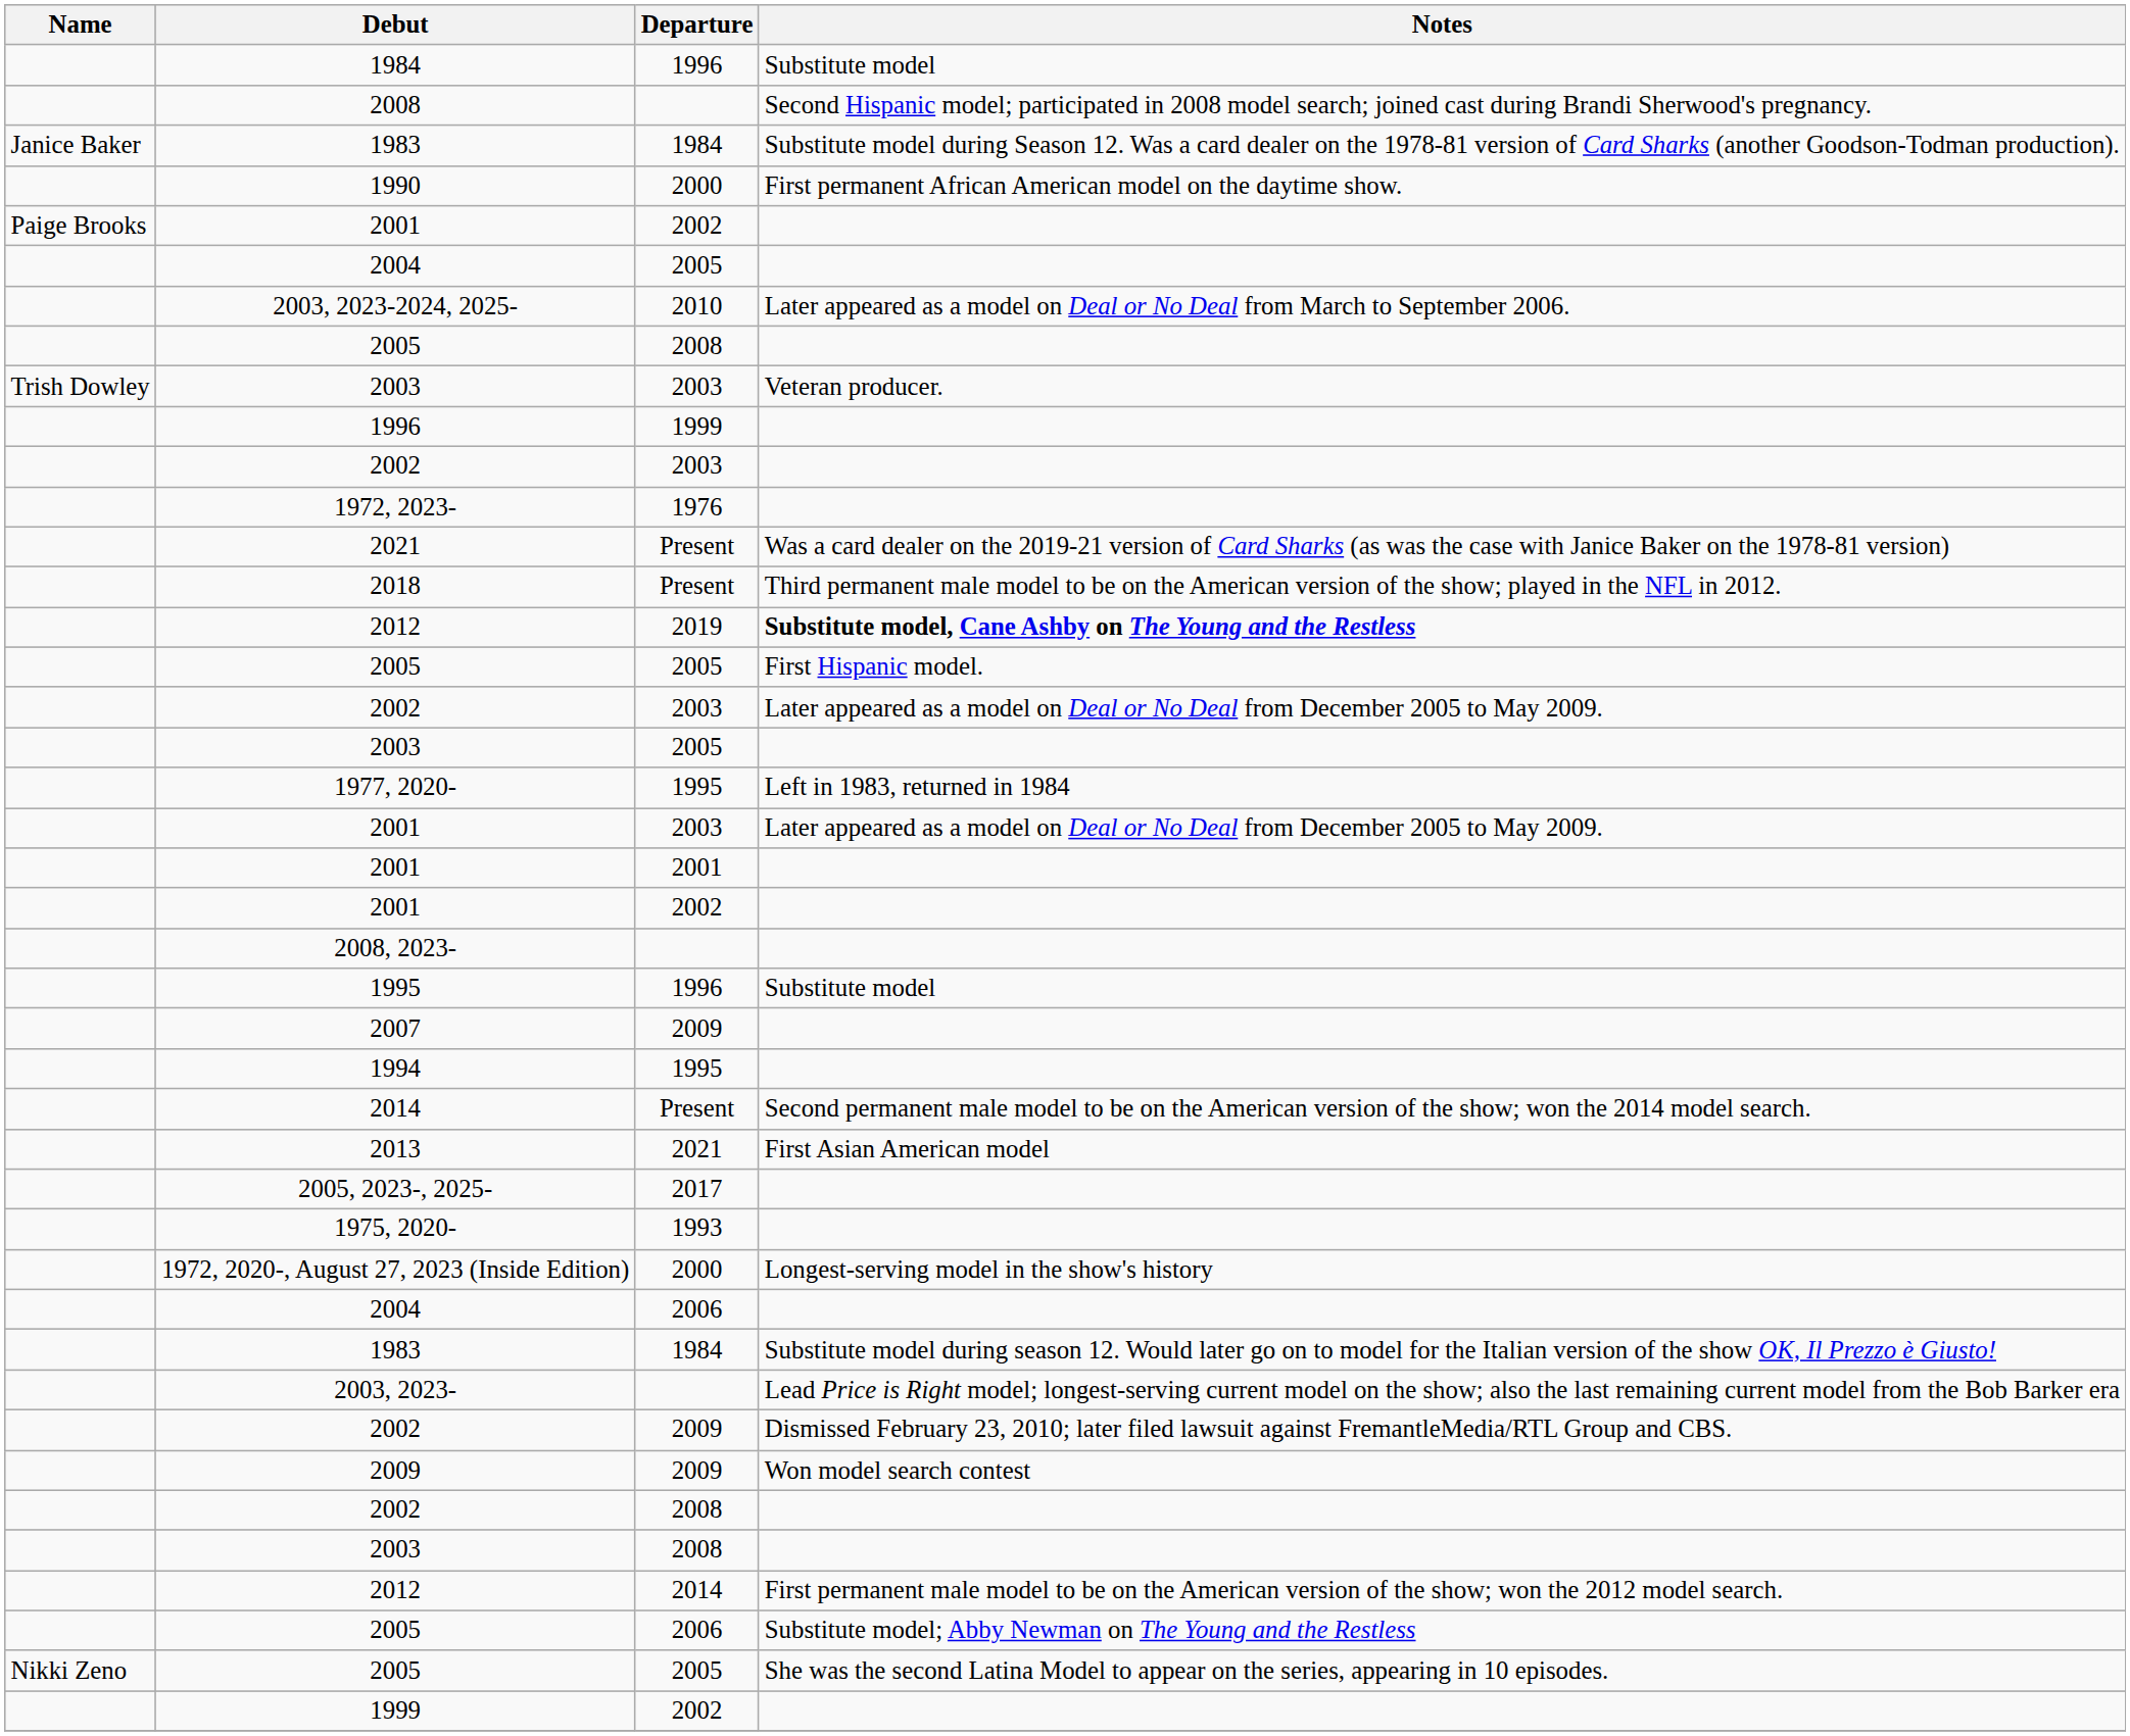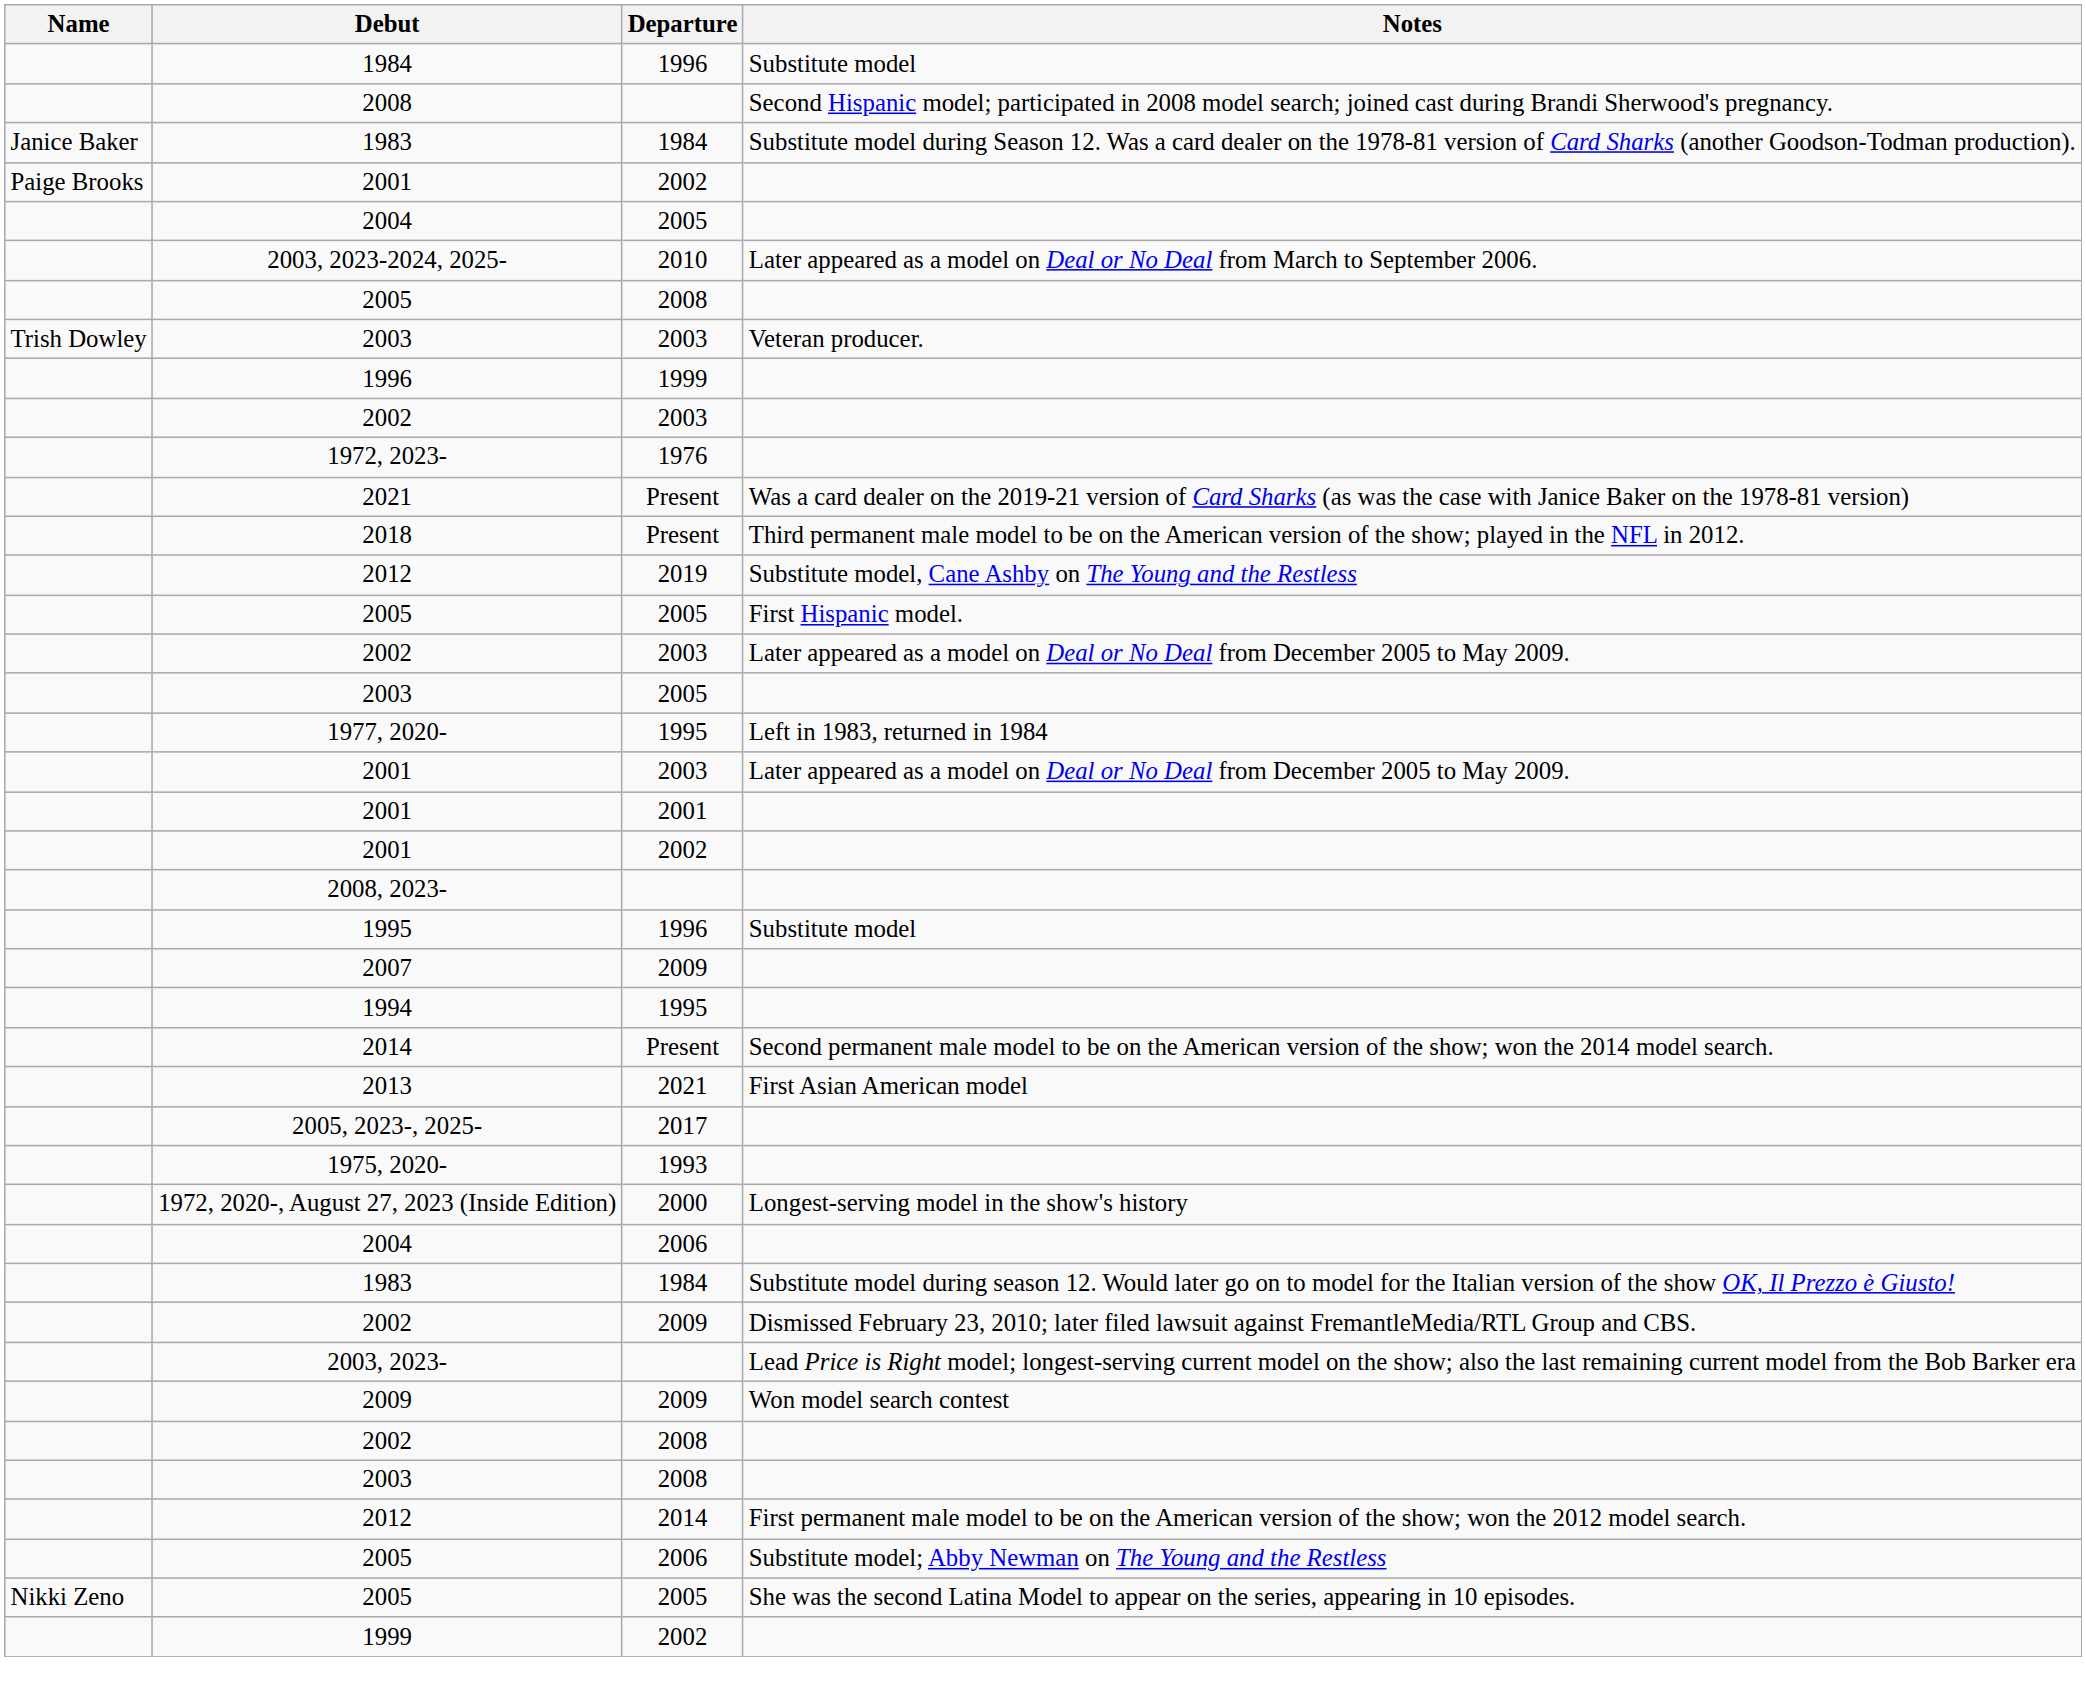 <table class="wikitable sortable" style="white-space:nowrap;">
 <tr>
 <th>Name</th>
 <th>Debut</th>
 <th>Departure</th>
 <th class="unsortable">Notes</th>
 </tr>
 <tr>
 <td></td>
 <td style="text-align:center;">1984</td>
 <td style="text-align:center;">1996</td>
 <td>Substitute model</td>
 </tr>
 <tr>
 <td></td>
 <td style="text-align:center;">2008</td>
 <td style="text-align:center;"></td>
 <td>Second <a href='#'>Hispanic</a> model; participated in 2008 model search; joined cast during Brandi Sherwood's pregnancy.</td>
 </tr>
 <tr>
 <td>Janice Baker</td>
 <td style="text-align:center;">1983</td>
 <td style="text-align:center;">1984</td>
 <td>Substitute model during Season 12. Was a card dealer on the 1978-81 version of <em><a href='#'>Card Sharks</a></em> (another Goodson-Todman production).</td>
-</tr>
-<tr>
-<td></td>
-<td style="text-align:center;">1990</td>
-<td style="text-align:center;">2000</td>
-<td>First permanent African American model on the daytime show.</td>
 </tr>
 <tr>
 <td>Paige Brooks</td>
 <td style="text-align:center;">2001</td>
 <td style="text-align:center;">2002</td>
 <td></td>
 </tr>
 <tr>
 <td></td>
 <td style="text-align:center;">2004</td>
 <td style="text-align:center;">2005</td>
 <td></td>
 </tr>
 <tr>
 <td></td>
 <td style="text-align:center;">2003, 2023-2024, 2025-</td>
 <td style="text-align:center;">2010</td>
 <td>Later appeared as a model on <em><a href='#'>Deal or No Deal</a></em> from March to September 2006.</td>
 </tr>
 <tr>
 <td></td>
 <td style="text-align:center;">2005</td>
 <td style="text-align:center;">2008</td>
 <td></td>
 </tr>
 <tr>
 <td>Trish Dowley</td>
 <td style="text-align:center;">2003</td>
 <td style="text-align:center;">2003</td>
 <td>Veteran producer.</td>
 </tr>
 <tr>
 <td></td>
 <td style="text-align:center;">1996</td>
 <td style="text-align:center;">1999</td>
 <td></td>
 </tr>
 <tr>
 <td></td>
 <td style="text-align:center;">2002</td>
 <td style="text-align:center;">2003</td>
 <td></td>
 </tr>
 <tr>
 <td></td>
 <td style="text-align:center;">1972, 2023-</td>
 <td style="text-align:center;">1976</td>
 <td></td>
 </tr>
 <tr>
 <td></td>
 <td style="text-align:center;">2021</td>
 <td style="text-align:center;">Present</td>
 <td>Was a card dealer on the 2019-21 version of <em><a href='#'>Card Sharks</a></em> (as was the case with Janice Baker on the 1978-81 version)</td>
 </tr>
 <tr>
 <td></td>
 <td style="text-align:center;">2018</td>
 <td style="text-align:center;">Present</td>
 <td>Third permanent male model to be on the American version of the show; played in the <a href='#'>NFL</a> in 2012.</td>
 </tr>
 <tr>
 <td></td>
 <td style="text-align:center;">2012</td>
 <td style="text-align:center;">2019</td>
-<td><strong>Substitute model, <a href='#'>Cane Ashby</a> on <em><a href='#'>The Young and the Restless</a></em></strong></td>
+<td>Substitute model, <a href='#'>Cane Ashby</a> on <em><a href='#'>The Young and the Restless</a></em></td>
 </tr>
 <tr>
 <td></td>
 <td style="text-align:center;">2005</td>
 <td style="text-align:center;">2005</td>
 <td>First <a href='#'>Hispanic</a> model.</td>
 </tr>
 <tr>
 <td></td>
 <td style="text-align:center;">2002</td>
 <td style="text-align:center;">2003</td>
 <td>Later appeared as a model on <em><a href='#'>Deal or No Deal</a></em> from December 2005 to May 2009.</td>
 </tr>
 <tr>
 <td></td>
 <td style="text-align:center;">2003</td>
 <td style="text-align:center;">2005</td>
 <td></td>
 </tr>
 <tr>
 <td></td>
 <td style="text-align:center;">1977, 2020-</td>
 <td style="text-align:center;">1995</td>
 <td>Left in 1983, returned in 1984</td>
 </tr>
 <tr>
 <td></td>
 <td style="text-align:center;">2001</td>
 <td style="text-align:center;">2003</td>
 <td>Later appeared as a model on <em><a href='#'>Deal or No Deal</a></em> from December 2005 to May 2009.</td>
 </tr>
 <tr>
 <td></td>
 <td style="text-align:center;">2001</td>
 <td style="text-align:center;">2001</td>
 <td></td>
 </tr>
 <tr>
 <td></td>
 <td style="text-align:center;">2001</td>
 <td style="text-align:center;">2002</td>
 <td></td>
 </tr>
 <tr>
 <td></td>
 <td style="text-align:center;">2008, 2023-</td>
 <td style="text-align:center;"></td>
 <td></td>
 </tr>
 <tr>
 <td></td>
 <td style="text-align:center;">1995</td>
 <td style="text-align:center;">1996</td>
 <td>Substitute model</td>
 </tr>
 <tr>
 <td></td>
 <td style="text-align:center;">2007</td>
 <td style="text-align:center;">2009</td>
 <td></td>
 </tr>
 <tr>
 <td></td>
 <td style="text-align:center;">1994</td>
 <td style="text-align:center;">1995</td>
 <td></td>
 </tr>
 <tr>
 <td></td>
 <td style="text-align:center;">2014</td>
 <td style="text-align:center;">Present</td>
 <td>Second permanent male model to be on the American version of the show; won the 2014 model search.</td>
 </tr>
 <tr>
 <td></td>
 <td style="text-align:center;">2013</td>
 <td style="text-align:center;">2021</td>
 <td>First Asian American model</td>
 </tr>
 <tr>
 <td></td>
 <td style="text-align:center;">2005, 2023-, 2025-</td>
 <td style="text-align:center;">2017</td>
 <td></td>
 </tr>
 <tr>
 <td></td>
 <td style="text-align:center;">1975, 2020-</td>
 <td style="text-align:center;">1993</td>
 <td></td>
 </tr>
 <tr>
 <td></td>
 <td style="text-align:center;">1972, 2020-, August 27, 2023 (Inside Edition)</td>
 <td style="text-align:center;">2000</td>
 <td>Longest-serving model in the show's history</td>
 </tr>
 <tr>
 <td></td>
 <td style="text-align:center;">2004</td>
 <td style="text-align:center;">2006</td>
 <td></td>
 </tr>
 <tr>
 <td></td>
 <td style="text-align:center;">1983</td>
 <td style="text-align:center;">1984</td>
 <td>Substitute model during season 12. Would later go on to model for the Italian version of the show <em><a href='#'>OK, Il Prezzo è Giusto!</a></em></td>
 </tr>
 <tr>
 <td></td>
+<td style="text-align:center;">2002</td>
+<td style="text-align:center;">2009</td>
+<td>Dismissed February 23, 2010; later filed lawsuit against FremantleMedia/RTL Group and CBS.</td>
+</tr>
+<tr>
+<td></td>
 <td style="text-align:center;">2003, 2023-</td>
 <td style="text-align:center;"></td>
 <td>Lead <em>Price is Right</em> model; longest-serving current model on the show; also the last remaining current model from the Bob Barker era</td>
-</tr>
-<tr>
-<td></td>
-<td style="text-align:center;">2002</td>
-<td style="text-align:center;">2009</td>
-<td>Dismissed February 23, 2010; later filed lawsuit against FremantleMedia/RTL Group and CBS.</td>
 </tr>
 <tr>
 <td></td>
 <td style="text-align:center;">2009</td>
 <td style="text-align:center;">2009</td>
 <td>Won model search contest</td>
 </tr>
 <tr>
 <td></td>
 <td style="text-align:center;">2002</td>
 <td style="text-align:center;">2008</td>
 <td></td>
 </tr>
 <tr>
 <td></td>
 <td style="text-align:center;">2003</td>
 <td style="text-align:center;">2008</td>
 <td></td>
 </tr>
 <tr>
 <td></td>
 <td style="text-align:center;">2012</td>
 <td style="text-align:center;">2014</td>
 <td>First permanent male model to be on the American version of the show; won the 2012 model search.</td>
 </tr>
 <tr>
 <td></td>
 <td style="text-align:center;">2005</td>
 <td style="text-align:center;">2006</td>
 <td>Substitute model; <a href='#'>Abby Newman</a> on <em><a href='#'>The Young and the Restless</a></em></td>
 </tr>
 <tr>
 <td>Nikki Zeno</td>
 <td style="text-align:center;">2005</td>
 <td style="text-align:center;">2005</td>
 <td>She was the second Latina Model to appear on the series, appearing in 10 episodes.</td>
 </tr>
 <tr>
 <td></td>
 <td style="text-align:center;">1999</td>
 <td style="text-align:center;">2002</td>
 <td></td>
 </tr>
 <tr>
 </tr>
 </table>
